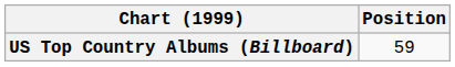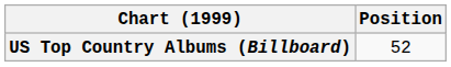 <table class="wikitable plainrowheaders" style="text-align:center">
 <tr>
 <th scope="col">Chart (1999)</th>
 <th scope="col">Position</th>
 </tr>
 <tr>
 <th scope="row">US Top Country Albums (<em>Billboard</em>)</th>
-<td>59</td>
+<td>52</td>
 </tr>
 </table>
